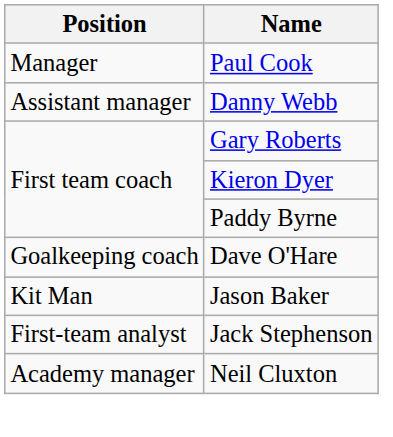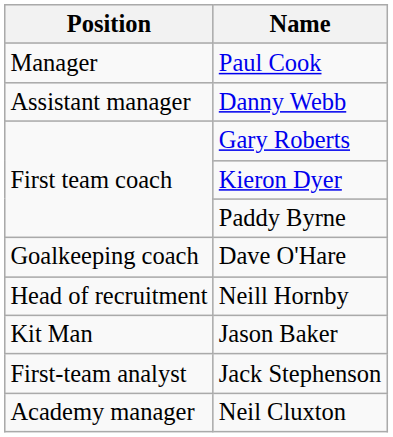 <table class="wikitable">
 <tr>
 <th>Position</th>
 <th>Name</th>
 </tr>
 <tr>
 <td>Manager</td>
 <td><a href='#'>Paul Cook</a></td>
 </tr>
 <tr>
 <td>Assistant manager</td>
 <td><a href='#'>Danny Webb</a></td>
 </tr>
 <tr>
 <td rowspan="3">First team coach</td>
 <td><a href='#'>Gary Roberts</a></td>
 </tr>
 <tr>
 <td><a href='#'>Kieron Dyer</a></td>
 </tr>
 <tr>
 <td>Paddy Byrne</td>
 </tr>
 <tr>
 <td>Goalkeeping coach</td>
 <td>Dave O'Hare</td>
 </tr>
 <tr>
+<td>Head of recruitment</td>
+<td>Neill Hornby</td>
+</tr>
+<tr>
 <td>Kit Man</td>
 <td>Jason Baker</td>
 </tr>
 <tr>
 <td>First-team analyst</td>
 <td>Jack Stephenson</td>
 </tr>
 <tr>
 <td>Academy manager</td>
 <td>Neil Cluxton</td>
 </tr>
 </table>
